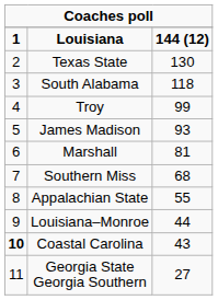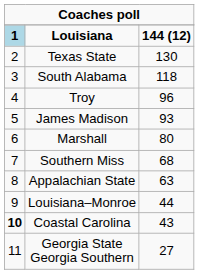 <table class="wikitable">
 <tr align="center">
 <td align="center" Colspan="3"><strong>Coaches poll</strong></td>
 </tr>
 <tr align="center">
 </tr>
 <tr align="center">
-<td><strong>1</strong></td>
+<td style="background: lightblue;"><strong>1</strong></td>
 <td><strong>Louisiana</strong></td>
 <td><strong>144 (12)</strong></td>
 </tr>
 <tr align="center">
 <td>2</td>
 <td>Texas State</td>
 <td>130</td>
 </tr>
 <tr align="center">
 <td>3</td>
 <td>South Alabama</td>
 <td>118</td>
 </tr>
 <tr align="center">
 <td>4</td>
 <td>Troy</td>
-<td>99</td>
+<td>96</td>
 </tr>
 <tr align="center">
 <td>5</td>
 <td>James Madison</td>
 <td>93</td>
 </tr>
 <tr align="center">
 <td>6</td>
 <td>Marshall</td>
-<td>81</td>
+<td>80</td>
 </tr>
 <tr align="center">
 <td>7</td>
 <td>Southern Miss</td>
 <td>68</td>
 </tr>
 <tr align="center">
 <td>8</td>
 <td>Appalachian State</td>
-<td>55</td>
+<td>63</td>
 </tr>
 <tr align="center">
 <td>9</td>
 <td>Louisiana–Monroe</td>
 <td>44</td>
 </tr>
 <tr align="center">
 <td><strong>10</strong></td>
 <td>Coastal Carolina</td>
 <td>43</td>
 </tr>
 <tr align="center">
 <td rowspan=2>11</td>
 <td rowspan=2>Georgia State<br>Georgia Southern</td>
 <td rowspan=2>27</td>
 </tr>
 </table>
